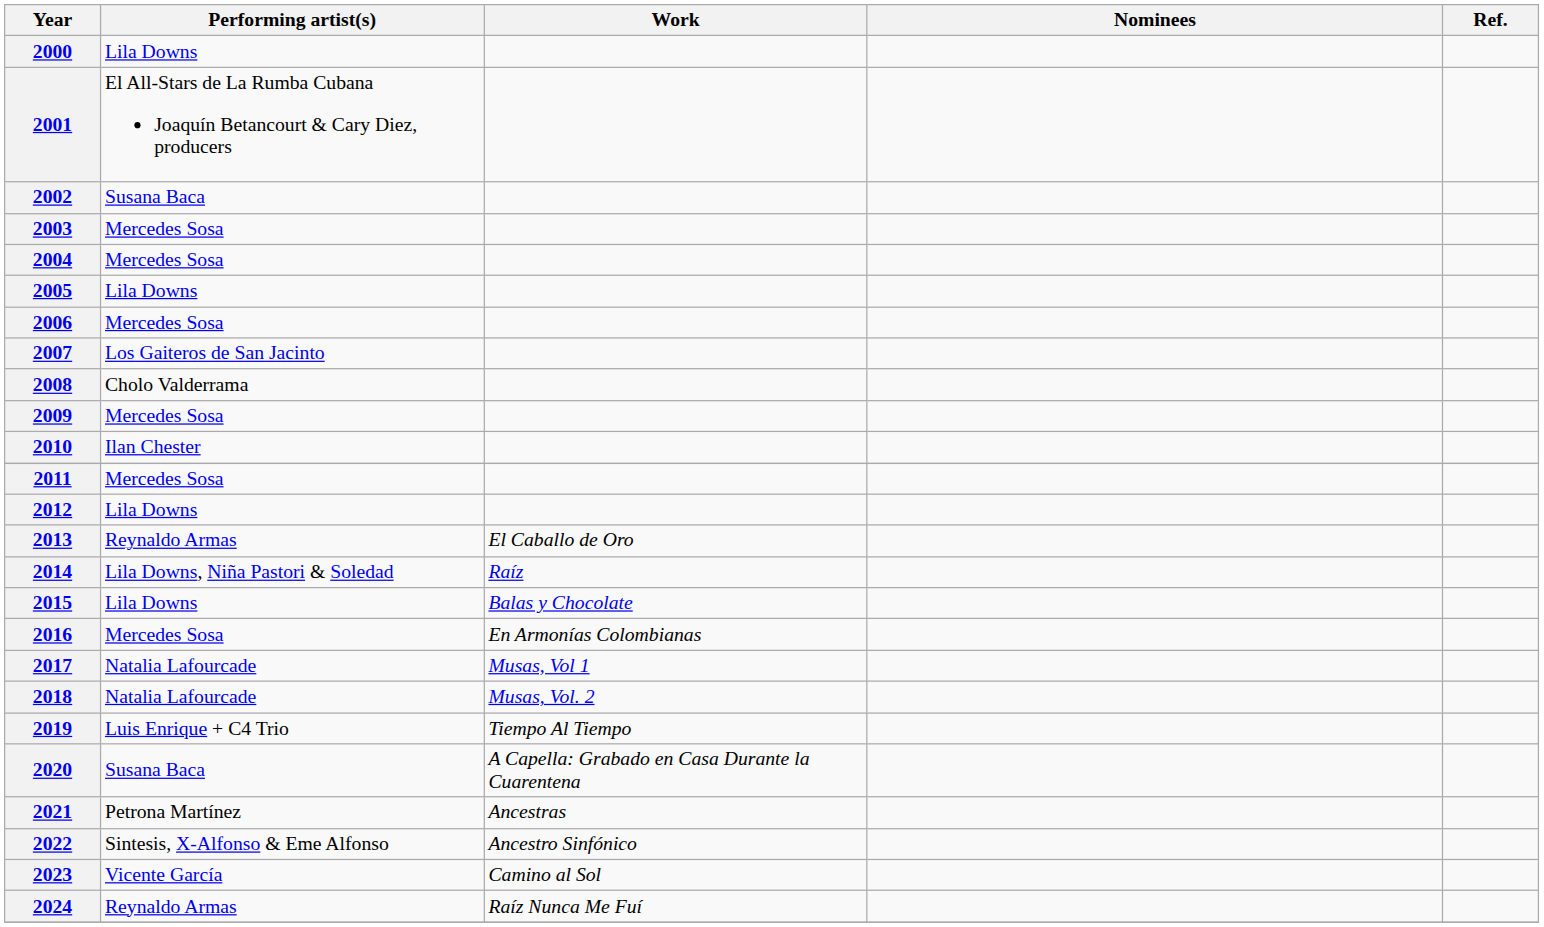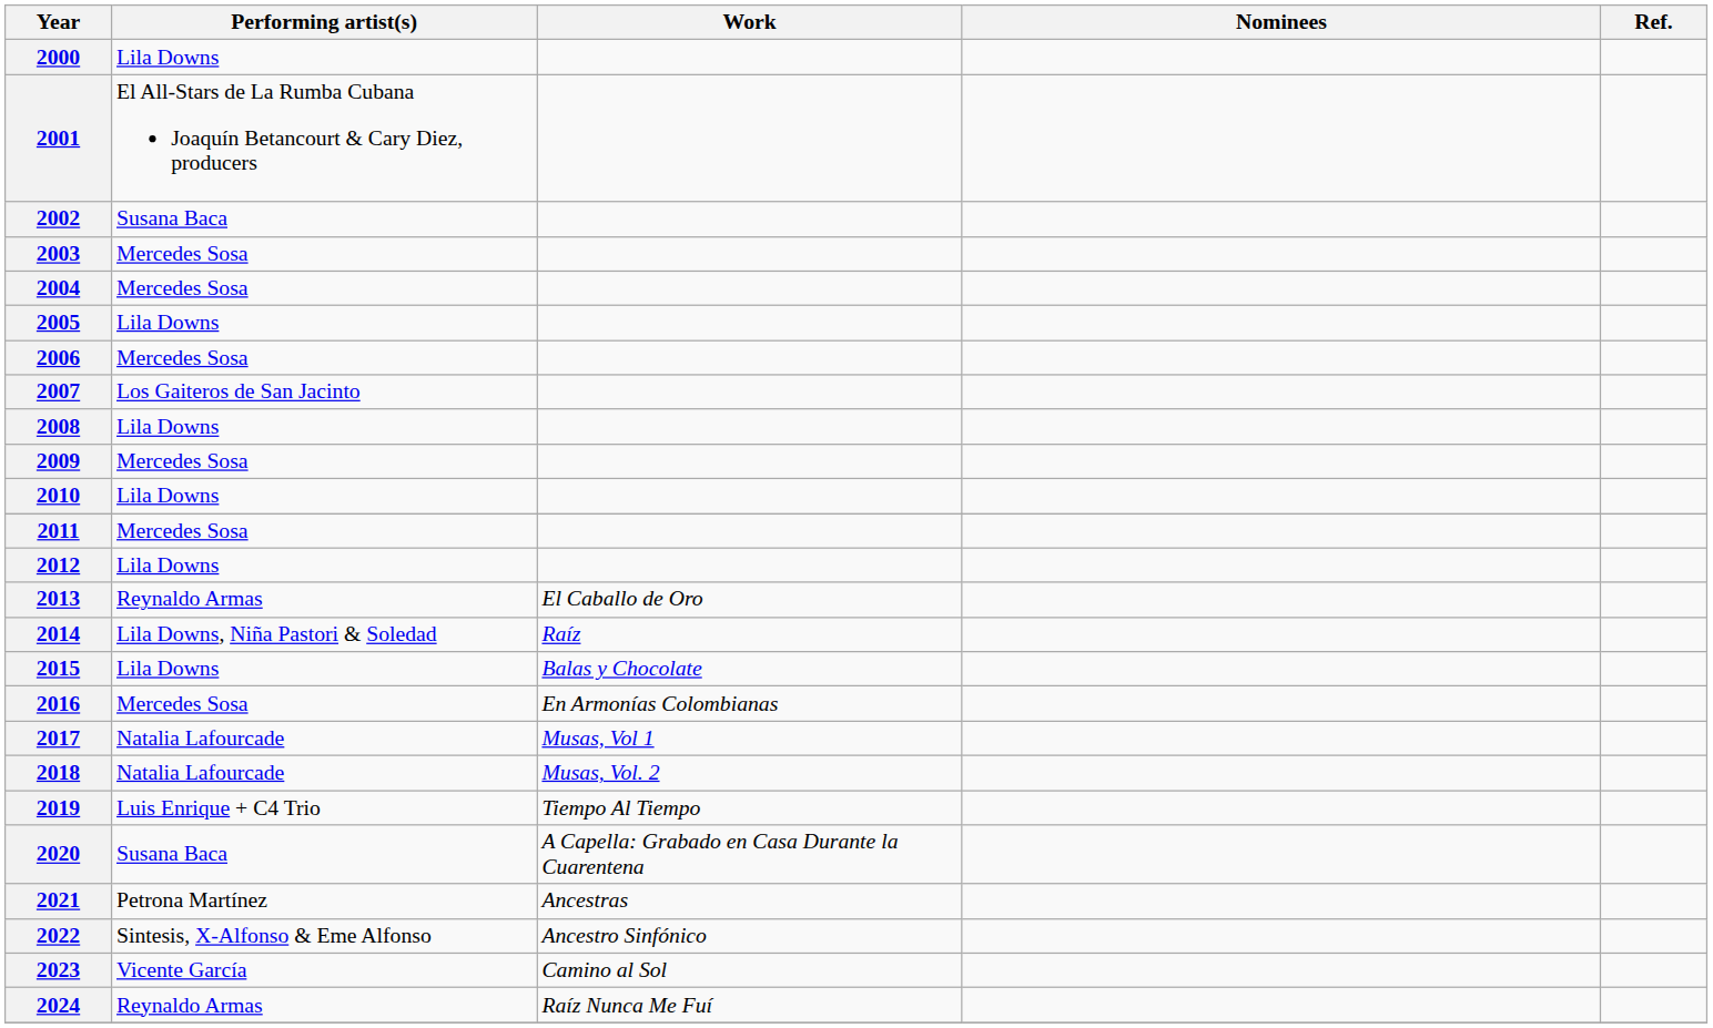 <table class="wikitable plainrowheaders sortable">
 <tr>
 <th scope="col" width="5%">Year</th>
 <th scope="col" width="20%">Performing artist(s)</th>
 <th scope="col" width="20%">Work</th>
 <th scope="col" class="unsortable" width="30%">Nominees</th>
 <th scope="col" class="unsortable" width="5%">Ref.</th>
 </tr>
 <tr>
 <th style="text-align:center;"><a href='#'>2000</a></th>
 <td><a href='#'>Lila Downs</a></td>
 <td></td>
 <td></td>
 <td style="text-align:center;"></td>
 </tr>
 <tr>
 <th style="text-align:center;"><a href='#'>2001</a></th>
 <td>El All-Stars de La Rumba Cubana<br><ul><li>Joaquín Betancourt & Cary Diez, producers</li></ul></td>
 <td></td>
 <td></td>
 <td style="text-align:center;"></td>
 </tr>
 <tr>
 <th style="text-align:center;"><a href='#'>2002</a></th>
 <td><a href='#'>Susana Baca</a></td>
 <td></td>
 <td></td>
 <td style="text-align:center;"></td>
 </tr>
 <tr>
 <th style="text-align:center;"><a href='#'>2003</a></th>
 <td><a href='#'>Mercedes Sosa</a></td>
 <td></td>
 <td></td>
 <td style="text-align:center;"></td>
 </tr>
 <tr>
 <th style="text-align:center;"><a href='#'>2004</a></th>
 <td><a href='#'>Mercedes Sosa</a></td>
 <td></td>
 <td></td>
 <td style="text-align:center;"></td>
 </tr>
 <tr>
 <th style="text-align:center;"><a href='#'>2005</a></th>
 <td><a href='#'>Lila Downs</a></td>
 <td></td>
 <td></td>
 <td style="text-align:center;"></td>
 </tr>
 <tr>
 <th style="text-align:center;"><a href='#'>2006</a></th>
 <td><a href='#'>Mercedes Sosa</a></td>
 <td></td>
 <td></td>
 <td style="text-align:center;"></td>
 </tr>
 <tr>
 <th style="text-align:center;"><a href='#'>2007</a></th>
 <td><a href='#'>Los Gaiteros de San Jacinto</a></td>
 <td></td>
 <td></td>
 <td style="text-align:center;"></td>
 </tr>
 <tr>
 <th style="text-align:center;"><a href='#'>2008</a></th>
-<td>Cholo Valderrama</td>
+<td><a href='#'>Lila Downs</a></td>
 <td></td>
 <td></td>
 <td style="text-align:center;"></td>
 </tr>
 <tr>
 <th style="text-align:center;"><a href='#'>2009</a></th>
 <td><a href='#'>Mercedes Sosa</a></td>
 <td></td>
 <td></td>
 <td style="text-align:center;"></td>
 </tr>
 <tr>
 <th style="text-align:center;"><a href='#'>2010</a></th>
-<td><a href='#'>Ilan Chester</a></td>
+<td><a href='#'>Lila Downs</a></td>
 <td></td>
 <td></td>
 <td style="text-align:center;"></td>
 </tr>
 <tr>
 </tr>
 <tr>
 <th style="text-align:center;"><a href='#'>2011</a></th>
 <td><a href='#'>Mercedes Sosa</a></td>
 <td></td>
 <td></td>
 <td style="text-align:center;"></td>
 </tr>
 <tr>
 <th style="text-align:center;"><a href='#'>2012</a></th>
 <td><a href='#'>Lila Downs</a></td>
 <td></td>
 <td></td>
 <td></td>
 </tr>
 <tr>
 <th style="text-align:center;"><a href='#'>2013</a></th>
 <td><a href='#'>Reynaldo Armas</a></td>
 <td><em>El Caballo de Oro</em></td>
 <td></td>
 <td></td>
 </tr>
 <tr>
 <th style="text-align:center;"><a href='#'>2014</a></th>
 <td><a href='#'>Lila Downs</a>, <a href='#'>Niña Pastori</a> & <a href='#'>Soledad</a></td>
 <td><em><a href='#'>Raíz</a></em></td>
 <td></td>
 <td></td>
 </tr>
 <tr>
 <th style="text-align:center;"><a href='#'>2015</a></th>
 <td><a href='#'>Lila Downs</a></td>
 <td><em><a href='#'>Balas y Chocolate</a></em></td>
 <td></td>
 <td></td>
 </tr>
 <tr>
 <th style="text-align:center;"><a href='#'>2016</a></th>
 <td><a href='#'>Mercedes Sosa</a></td>
 <td><em>En Armonías Colombianas</em></td>
 <td></td>
 <td></td>
 </tr>
 <tr>
 <th style="text-align:center;"><a href='#'>2017</a></th>
 <td><a href='#'>Natalia Lafourcade</a></td>
 <td><em><a href='#'>Musas, Vol 1</a></em></td>
 <td></td>
 <td></td>
 </tr>
 <tr>
 <th style="text-align:center;"><a href='#'>2018</a></th>
 <td><a href='#'>Natalia Lafourcade</a></td>
 <td><em><a href='#'>Musas, Vol. 2</a></em></td>
 <td></td>
 <td></td>
 </tr>
 <tr>
 <th style="text-align:center;"><a href='#'>2019</a></th>
 <td><a href='#'>Luis Enrique</a> + C4 Trio</td>
 <td><em>Tiempo Al Tiempo</em></td>
 <td></td>
 <td></td>
 </tr>
 <tr>
 <th style="text-align:center;"><a href='#'>2020</a></th>
 <td><a href='#'>Susana Baca</a></td>
 <td><em>A Capella: Grabado en Casa Durante la Cuarentena</em></td>
 <td></td>
 <td></td>
 </tr>
 <tr>
 <th style="text-align:center;"><a href='#'>2021</a></th>
 <td>Petrona Martínez</td>
 <td><em>Ancestras</em></td>
 <td></td>
 <td></td>
 </tr>
 <tr>
 <th style="text-align:center;" scope="row"><a href='#'><strong>2022</strong></a></th>
 <td>Sintesis, <a href='#'>X-Alfonso</a> & Eme Alfonso</td>
 <td><em>Ancestro Sinfónico</em></td>
 <td></td>
 <td></td>
 </tr>
 <tr>
 <th style="text-align:center;" scope="row"><a href='#'><strong>2023</strong></a></th>
 <td><a href='#'>Vicente García</a></td>
 <td><em>Camino al Sol</em></td>
 <td></td>
 <td style="text-align:center;"></td>
 </tr>
 <tr>
 <th style="text-align:center;" scope="row"><a href='#'><strong>2024</strong></a></th>
 <td><a href='#'>Reynaldo Armas</a></td>
 <td><em>Raíz Nunca Me Fuí</em></td>
 <td></td>
 <td align="center"></td>
 </tr>
 <tr>
 </tr>
 </table>
